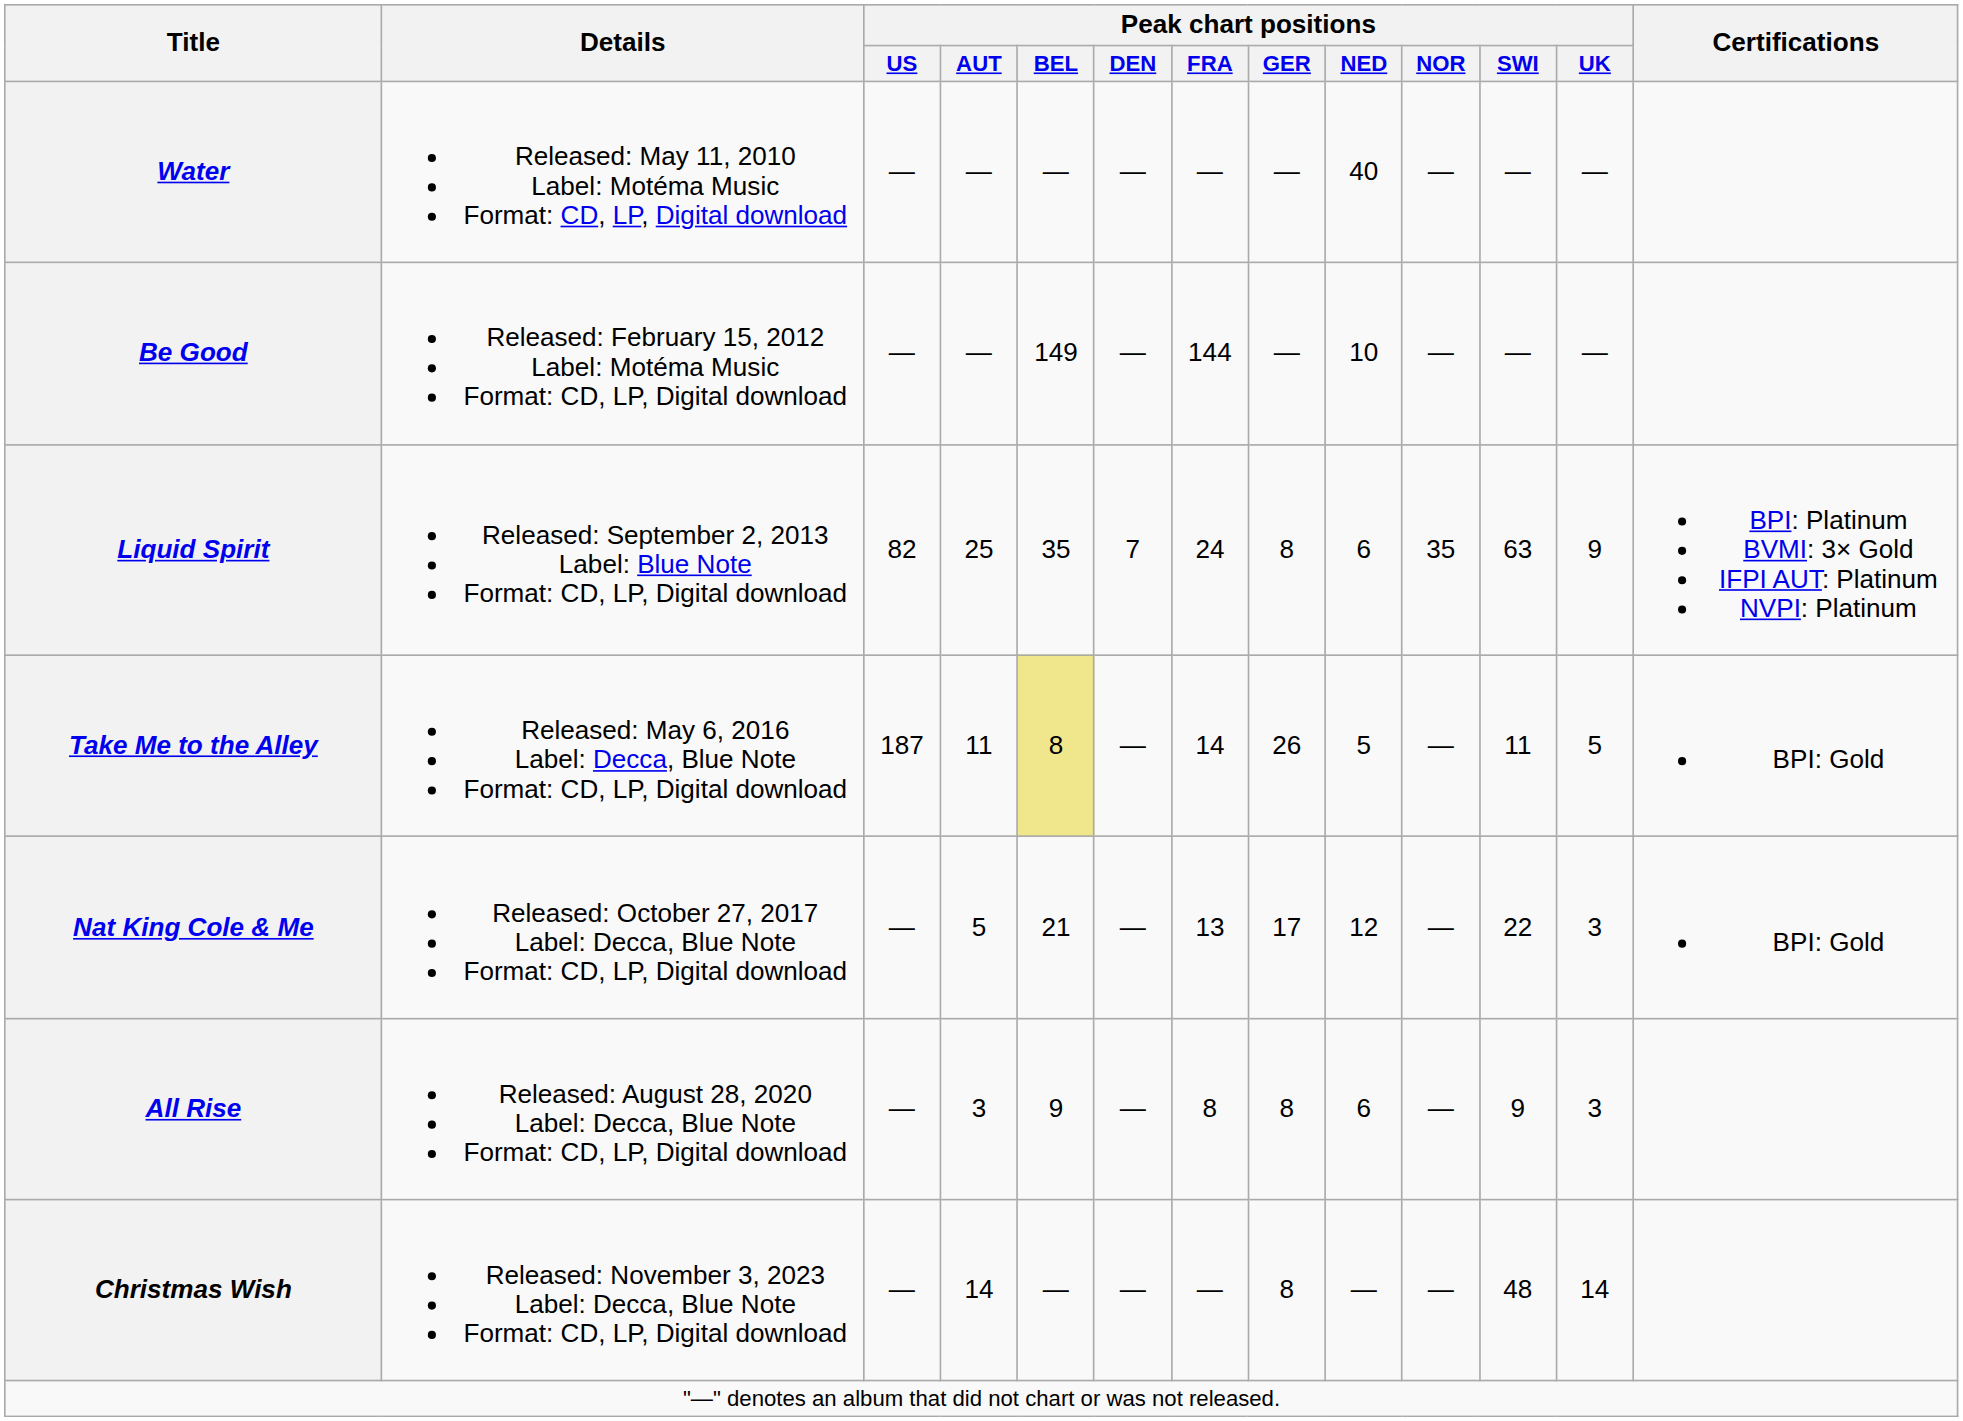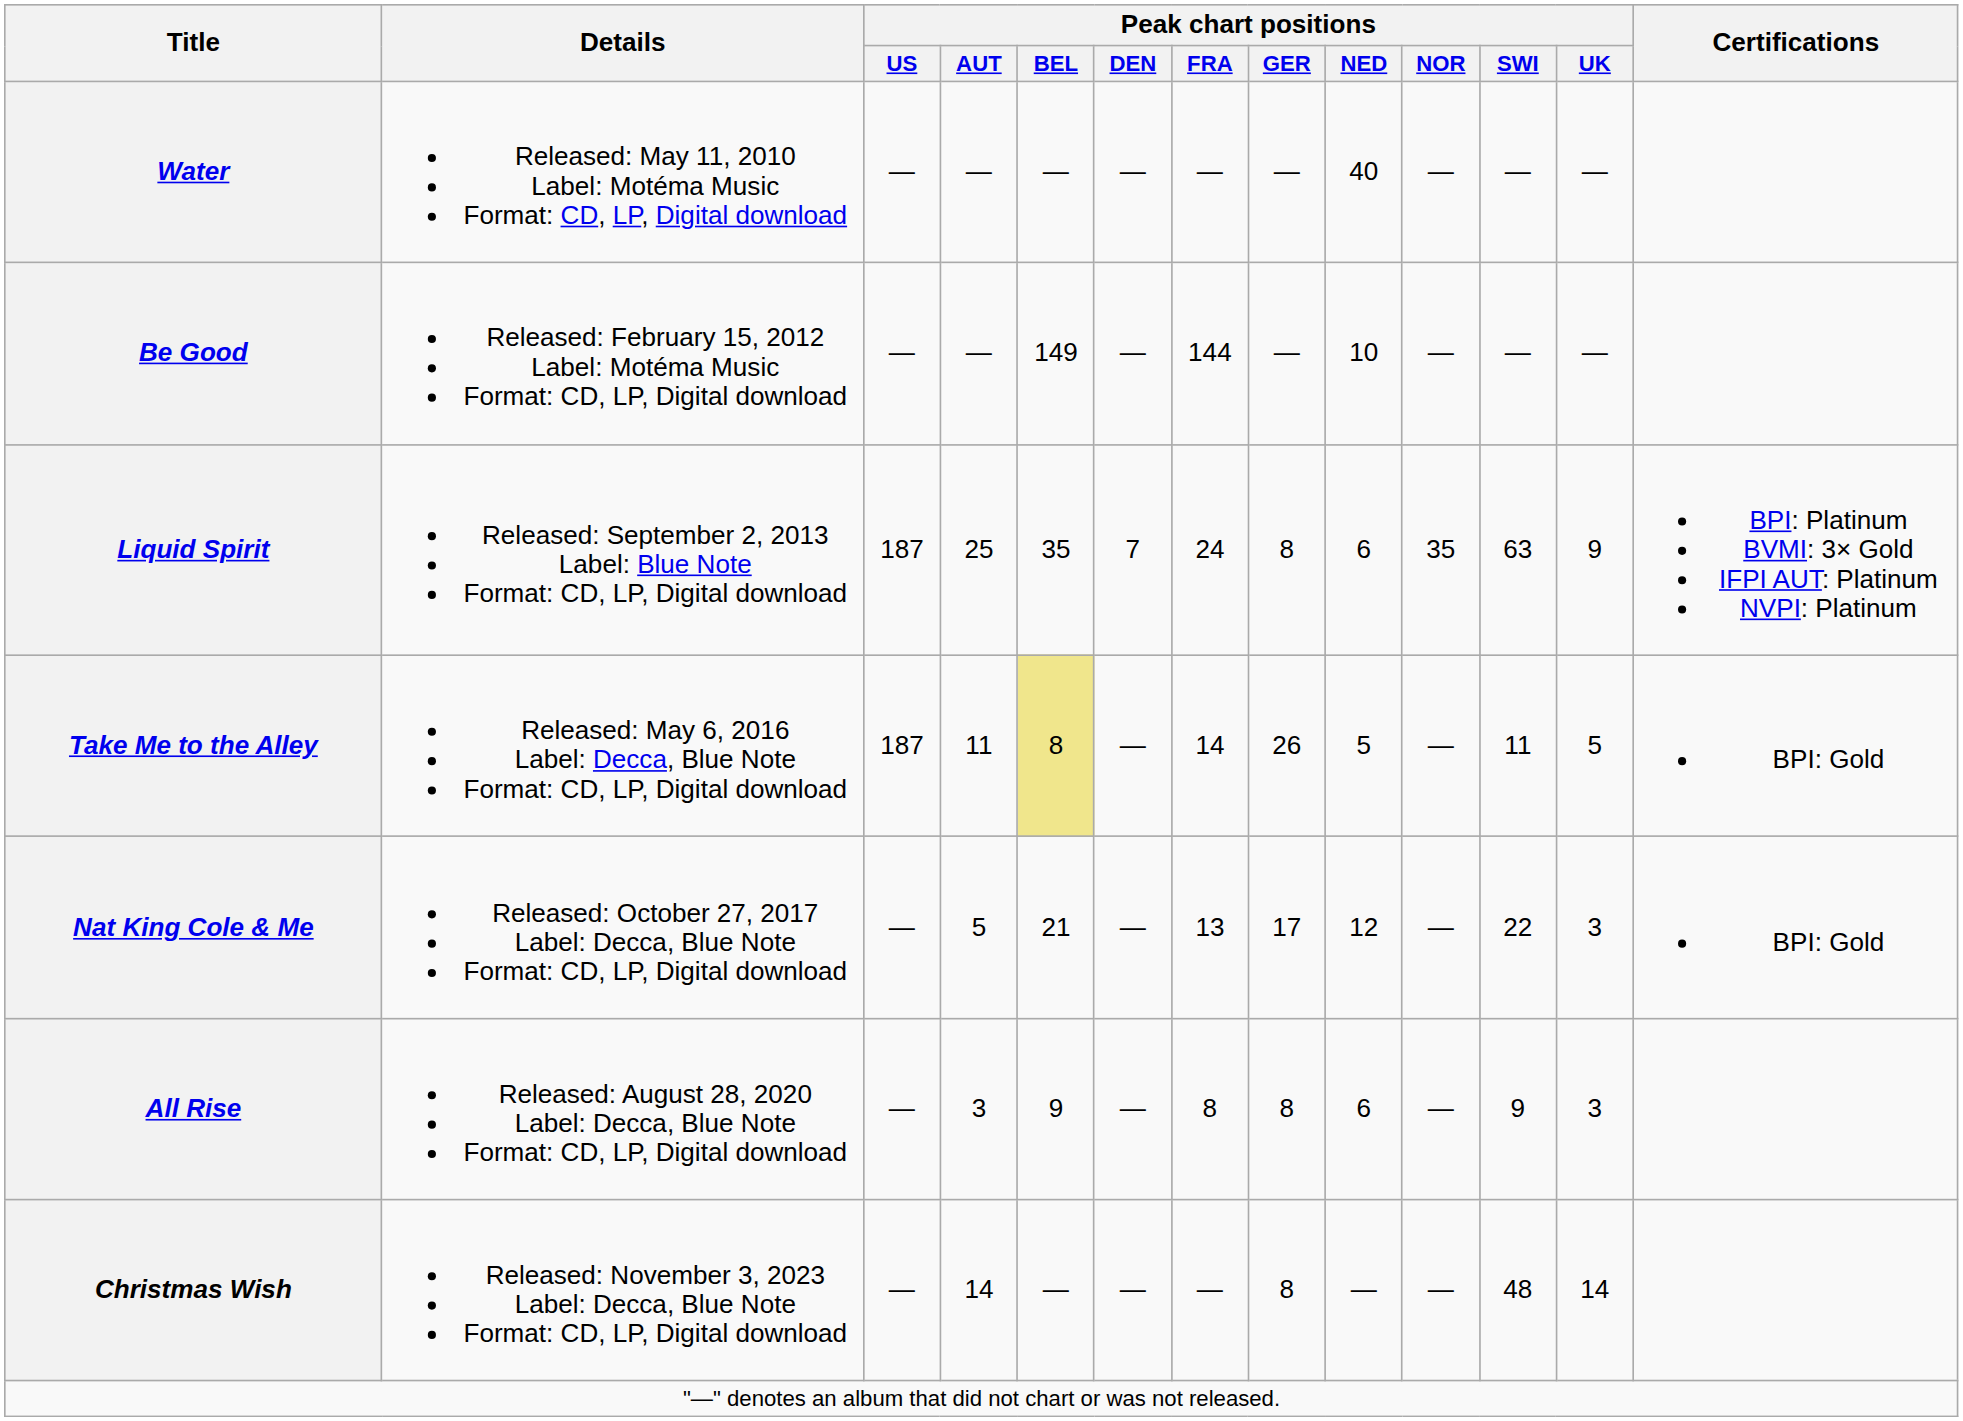 <table class="wikitable plainrowheaders" style="text-align:center;">
 <tr>
 <th scope="col" rowspan="2" style="width:14em;">Title</th>
 <th scope="col" rowspan="2" style="width:18em;">Details</th>
 <th scope="col" colspan="10">Peak chart positions</th>
 <th scope="col" rowspan="2" style="width:12em;">Certifications</th>
 </tr>
 <tr>
 <th scope="col" style="width:3em;font-size:85%;"><a href='#'>US</a><br></th>
 <th scope="col" style="width:3em;font-size:85%;"><a href='#'>AUT</a><br></th>
 <th scope="col" style="width:3em;font-size:85%;"><a href='#'>BEL</a><br></th>
 <th scope="col" style="width:3em;font-size:85%;"><a href='#'>DEN</a><br></th>
 <th scope="col" style="width:3em;font-size:85%;"><a href='#'>FRA</a><br></th>
 <th scope="col" style="width:3em;font-size:85%;"><a href='#'>GER</a><br></th>
 <th scope="col" style="width:3em;font-size:85%;"><a href='#'>NED</a><br></th>
 <th scope="col" style="width:3em;font-size:85%;"><a href='#'>NOR</a><br></th>
 <th scope="col" style="width:3em;font-size:85%;"><a href='#'>SWI</a><br></th>
 <th scope="col" style="width:3em;font-size:85%;"><a href='#'>UK</a><br></th>
 </tr>
 <tr>
 <th scope="row"><em><a href='#'>Water</a></em></th>
 <td><br><ul><li>Released: May 11, 2010</li><li>Label: Motéma Music</li><li>Format: <a href='#'>CD</a>, <a href='#'>LP</a>, <a href='#'>Digital download</a></li></ul></td>
 <td>—</td>
 <td>—</td>
 <td>—</td>
 <td>—</td>
 <td>—</td>
 <td>—</td>
 <td>40</td>
 <td>—</td>
 <td>—</td>
 <td>—</td>
 <td></td>
 </tr>
 <tr>
 <th scope="row"><em><a href='#'>Be Good</a></em></th>
 <td><br><ul><li>Released: February 15, 2012</li><li>Label: Motéma Music</li><li>Format: CD, LP, Digital download</li></ul></td>
 <td>—</td>
 <td>—</td>
 <td>149</td>
 <td>—</td>
 <td>144</td>
 <td>—</td>
 <td>10</td>
 <td>—</td>
 <td>—</td>
 <td>—</td>
 <td></td>
 </tr>
 <tr>
 <th scope="row"><em><a href='#'>Liquid Spirit</a></em></th>
 <td><br><ul><li>Released: September 2, 2013</li><li>Label: <a href='#'>Blue Note</a></li><li>Format: CD, LP, Digital download</li></ul></td>
-<td>82</td>
+<td>187</td>
 <td>25</td>
 <td>35</td>
 <td>7</td>
 <td>24</td>
 <td>8</td>
 <td>6</td>
 <td>35</td>
 <td>63</td>
 <td>9</td>
 <td><br><ul><li><a href='#'>BPI</a>: Platinum</li><li><a href='#'>BVMI</a>: 3× Gold</li><li><a href='#'>IFPI AUT</a>: Platinum</li><li><a href='#'>NVPI</a>: Platinum</li></ul></td>
 </tr>
 <tr>
 <th scope="row"><em><a href='#'>Take Me to the Alley</a></em></th>
 <td><br><ul><li>Released: May 6, 2016</li><li>Label: <a href='#'>Decca</a>, Blue Note</li><li>Format: CD, LP, Digital download</li></ul></td>
 <td>187</td>
 <td>11</td>
 <td style="background: khaki;">8</td>
 <td>—</td>
 <td>14</td>
 <td>26</td>
 <td>5</td>
 <td>—</td>
 <td>11</td>
 <td>5</td>
 <td><br><ul><li>BPI: Gold</li></ul></td>
 </tr>
 <tr>
 <th scope="row"><em><a href='#'>Nat King Cole & Me</a></em></th>
 <td><br><ul><li>Released: October 27, 2017</li><li>Label: Decca, Blue Note</li><li>Format: CD, LP, Digital download</li></ul></td>
 <td>—</td>
 <td>5</td>
 <td>21</td>
 <td>—</td>
 <td>13</td>
 <td>17</td>
 <td>12</td>
 <td>—</td>
 <td>22</td>
 <td>3</td>
 <td><br><ul><li>BPI: Gold</li></ul></td>
 </tr>
 <tr>
 <th scope="row"><em><a href='#'>All Rise</a></em></th>
 <td><br><ul><li>Released: August 28, 2020</li><li>Label: Decca, Blue Note</li><li>Format: CD, LP, Digital download</li></ul></td>
 <td>—</td>
 <td>3</td>
 <td>9</td>
 <td>—</td>
 <td>8</td>
 <td>8</td>
 <td>6</td>
 <td>—</td>
 <td>9</td>
 <td>3</td>
 <td></td>
 </tr>
 <tr>
 <th scope="row"><em>Christmas Wish</em></th>
 <td><br><ul><li>Released: November 3, 2023</li><li>Label: Decca, Blue Note</li><li>Format: CD, LP, Digital download</li></ul></td>
 <td>—</td>
 <td>14</td>
 <td>—</td>
 <td>—</td>
 <td>—</td>
 <td>8</td>
 <td>—</td>
 <td>—</td>
 <td>48</td>
 <td>14</td>
 </tr>
 <tr>
 <td colspan="20" style="text-align:center; font-size:85%;">"—" denotes an album that did not chart or was not released.</td>
 </tr>
 </table>
